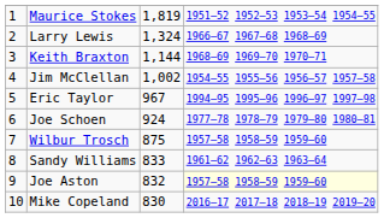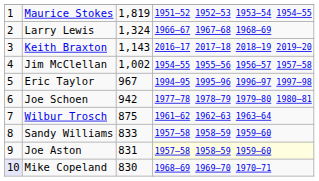 <table class="wikitable">
 <tr>
 </tr>
 <tr>
 <td>1</td>
 <td><a href='#'>Maurice Stokes</a></td>
 <td>1,819</td>
 <td style="font-size:80%;"><a href='#'>1951–52</a> <a href='#'>1952–53</a> <a href='#'>1953–54</a> <a href='#'>1954–55</a></td>
 </tr>
 <tr>
 <td>2</td>
 <td>Larry Lewis</td>
 <td>1,324</td>
 <td style="font-size:80%;"><a href='#'>1966–67</a> <a href='#'>1967–68</a> <a href='#'>1968–69</a></td>
 </tr>
 <tr>
 <td>3</td>
 <td><a href='#'>Keith Braxton</a></td>
-<td>1,144</td>
-<td style="font-size:80%;"><a href='#'>1968–69</a> <a href='#'>1969–70</a> <a href='#'>1970–71</a></td>
+<td>1,143</td>
+<td style="font-size:80%;"><a href='#'>2016–17</a> <a href='#'>2017–18</a> <a href='#'>2018–19</a> <a href='#'>2019–20</a></td>
 </tr>
 <tr>
 <td>4</td>
 <td>Jim McClellan</td>
 <td>1,002</td>
 <td style="font-size:80%;"><a href='#'>1954–55</a> <a href='#'>1955–56</a> <a href='#'>1956–57</a> <a href='#'>1957–58</a></td>
 </tr>
 <tr>
 <td>5</td>
 <td>Eric Taylor</td>
 <td>967</td>
 <td style="font-size:80%;"><a href='#'>1994–95</a> <a href='#'>1995–96</a> <a href='#'>1996–97</a> <a href='#'>1997–98</a></td>
 </tr>
 <tr>
 <td>6</td>
 <td>Joe Schoen</td>
-<td>924</td>
+<td>942</td>
 <td style="font-size:80%;"><a href='#'>1977–78</a> <a href='#'>1978–79</a> <a href='#'>1979–80</a> <a href='#'>1980–81</a></td>
 </tr>
 <tr>
 <td>7</td>
 <td><a href='#'>Wilbur Trosch</a></td>
 <td>875</td>
-<td style="font-size:80%;"><a href='#'>1957–58</a> <a href='#'>1958–59</a> <a href='#'>1959–60</a></td>
+<td style="font-size:80%;"><a href='#'>1961–62</a> <a href='#'>1962–63</a> <a href='#'>1963–64</a></td>
 </tr>
 <tr>
 <td>8</td>
 <td>Sandy Williams</td>
 <td>833</td>
-<td style="font-size:80%;"><a href='#'>1961–62</a> <a href='#'>1962–63</a> <a href='#'>1963–64</a></td>
+<td style="font-size:80%;"><a href='#'>1957–58</a> <a href='#'>1958–59</a> <a href='#'>1959–60</a></td>
 </tr>
 <tr>
 <td>9</td>
 <td>Joe Aston</td>
-<td>832</td>
+<td>831</td>
 <td style="background: lightyellow; font-size:80%;"><a href='#'>1957–58</a> <a href='#'>1958–59</a> <a href='#'>1959–60</a></td>
 </tr>
 <tr>
-<td>10</td>
+<td style="background: lavender;">10</td>
 <td>Mike Copeland</td>
 <td>830</td>
-<td style="font-size:80%;"><a href='#'>2016–17</a> <a href='#'>2017–18</a> <a href='#'>2018–19</a> <a href='#'>2019–20</a></td>
+<td style="font-size:80%;"><a href='#'>1968–69</a> <a href='#'>1969–70</a> <a href='#'>1970–71</a></td>
 </tr>
 </table>
